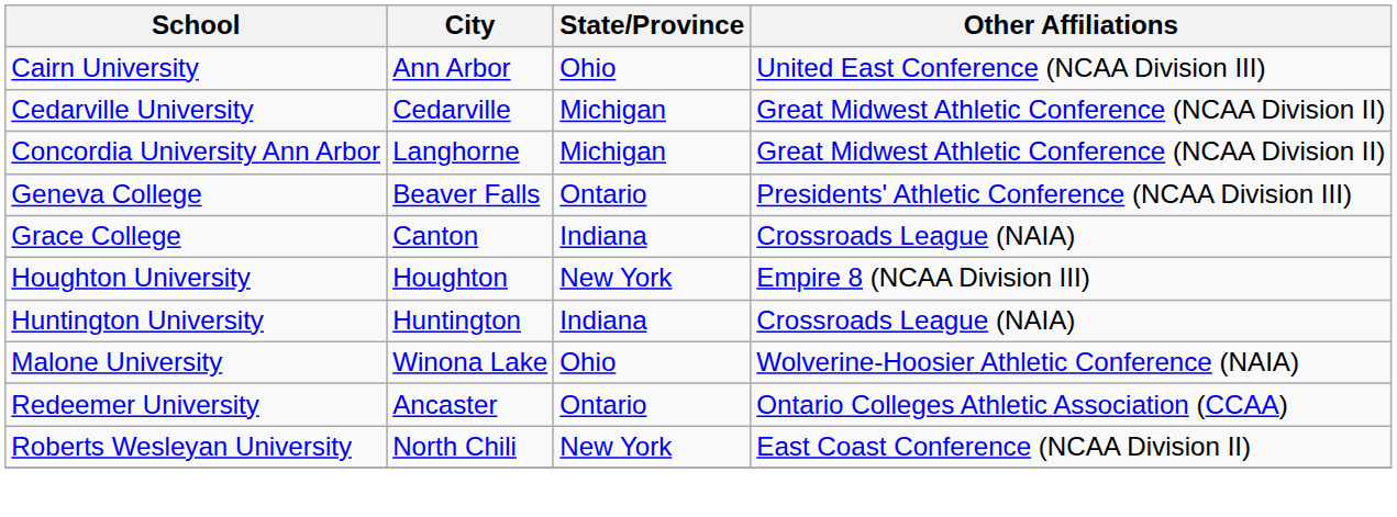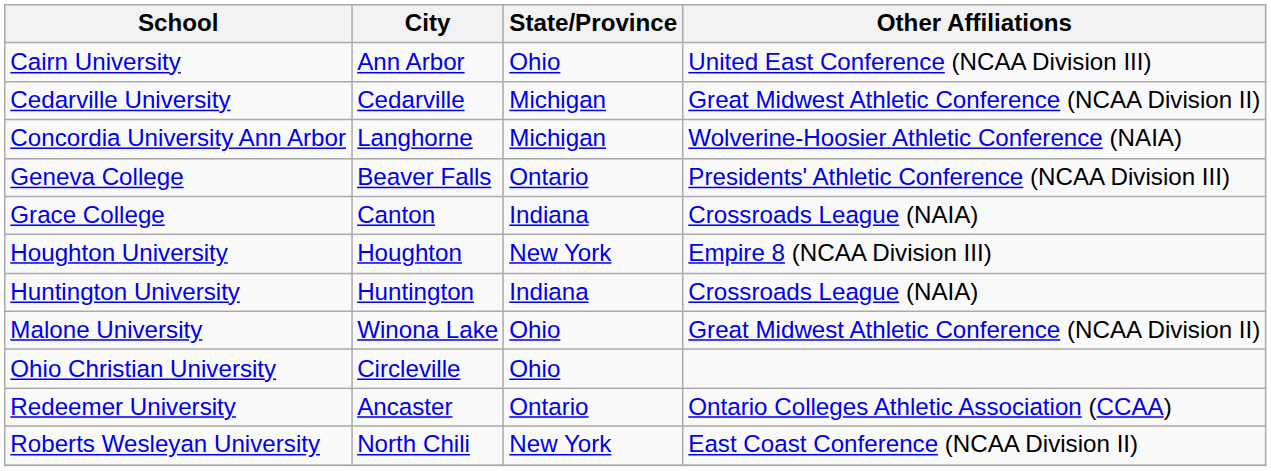 <table class="wikitable sortable">
 <tr>
 <th>School</th>
 <th>City</th>
 <th>State/Province</th>
 <th>Other Affiliations</th>
 </tr>
 <tr>
 <td><a href='#'>Cairn University</a></td>
 <td><a href='#'>Ann Arbor</a></td>
 <td><a href='#'>Ohio</a></td>
 <td><a href='#'>United East Conference</a> (NCAA Division III)</td>
 </tr>
 <tr>
 <td><a href='#'>Cedarville University</a></td>
 <td><a href='#'>Cedarville</a></td>
 <td><a href='#'>Michigan</a></td>
 <td><a href='#'>Great Midwest Athletic Conference</a> (NCAA Division II)</td>
 </tr>
 <tr>
 <td><a href='#'>Concordia University Ann Arbor</a></td>
 <td><a href='#'>Langhorne</a></td>
 <td><a href='#'>Michigan</a></td>
-<td><a href='#'>Great Midwest Athletic Conference</a> (NCAA Division II)</td>
+<td><a href='#'>Wolverine-Hoosier Athletic Conference</a> (NAIA)</td>
 </tr>
 <tr>
 <td><a href='#'>Geneva College</a></td>
 <td><a href='#'>Beaver Falls</a></td>
 <td><a href='#'>Ontario</a></td>
 <td><a href='#'>Presidents' Athletic Conference</a> (NCAA Division III)</td>
 </tr>
 <tr>
 <td><a href='#'>Grace College</a></td>
 <td><a href='#'>Canton</a></td>
 <td><a href='#'>Indiana</a></td>
 <td><a href='#'>Crossroads League</a> (NAIA)</td>
 </tr>
 <tr>
 <td><a href='#'>Houghton University</a></td>
 <td><a href='#'>Houghton</a></td>
 <td><a href='#'>New York</a></td>
 <td><a href='#'>Empire 8</a> (NCAA Division III)</td>
 </tr>
 <tr>
 <td><a href='#'>Huntington University</a></td>
 <td><a href='#'>Huntington</a></td>
 <td><a href='#'>Indiana</a></td>
 <td><a href='#'>Crossroads League</a> (NAIA)</td>
 </tr>
 <tr>
 <td><a href='#'>Malone University</a></td>
 <td><a href='#'>Winona Lake</a></td>
 <td><a href='#'>Ohio</a></td>
-<td><a href='#'>Wolverine-Hoosier Athletic Conference</a> (NAIA)</td>
+<td><a href='#'>Great Midwest Athletic Conference</a> (NCAA Division II)</td>
+</tr>
+<tr>
+<td><a href='#'>Ohio Christian University</a></td>
+<td><a href='#'>Circleville</a></td>
+<td><a href='#'>Ohio</a></td>
+<td></td>
 </tr>
 <tr>
 <td><a href='#'>Redeemer University</a></td>
 <td><a href='#'>Ancaster</a></td>
 <td><a href='#'>Ontario</a></td>
 <td><a href='#'>Ontario Colleges Athletic Association</a> (<a href='#'>CCAA</a>)</td>
 </tr>
 <tr>
 <td><a href='#'>Roberts Wesleyan University</a></td>
 <td><a href='#'>North Chili</a></td>
 <td><a href='#'>New York</a></td>
 <td><a href='#'>East Coast Conference</a> (NCAA Division II)</td>
 </tr>
 <tr>
 </tr>
 </table>
